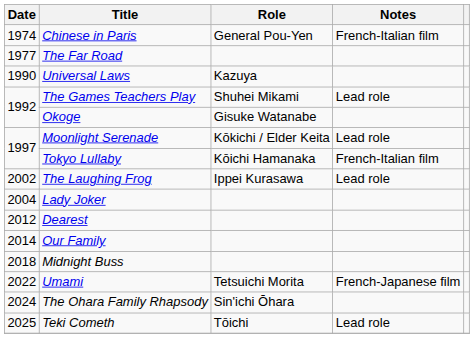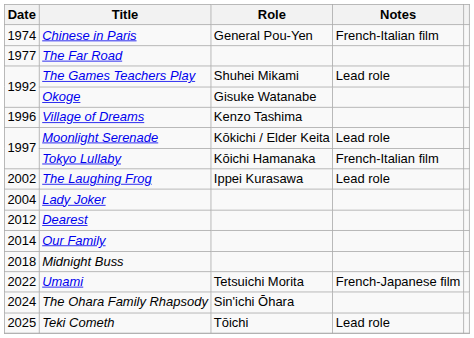 <table class="wikitable sortable">
 <tr>
 <th>Date</th>
 <th>Title</th>
 <th>Role</th>
 <th class="unsortable">Notes</th>
 <th class="unsortable"></th>
 </tr>
 <tr>
 <td>1974</td>
 <td><em><a href='#'>Chinese in Paris</a></em></td>
 <td>General Pou-Yen</td>
 <td>French-Italian film</td>
 <td></td>
 </tr>
 <tr>
 <td>1977</td>
 <td><em><a href='#'>The Far Road</a></em></td>
 <td></td>
 <td></td>
 <td></td>
 </tr>
 <tr>
-<td>1990</td>
-<td><em><a href='#'>Universal Laws</a></em></td>
-<td>Kazuya</td>
-<td></td>
-<td></td>
-</tr>
-<tr>
 <td rowspan=2>1992</td>
 <td><em><a href='#'>The Games Teachers Play</a></em></td>
 <td>Shuhei Mikami</td>
 <td>Lead role</td>
 <td></td>
 </tr>
 <tr>
 <td><em><a href='#'>Okoge</a></em></td>
 <td>Gisuke Watanabe</td>
+<td></td>
+<td></td>
+</tr>
+<tr>
+<td>1996</td>
+<td><em><a href='#'>Village of Dreams</a></em></td>
+<td>Kenzo Tashima</td>
 <td></td>
 <td></td>
 </tr>
 <tr>
 <td rowspan=2>1997</td>
 <td><em><a href='#'>Moonlight Serenade</a></em></td>
 <td>Kōkichi / Elder Keita</td>
 <td>Lead role</td>
 <td></td>
 </tr>
 <tr>
 <td><em><a href='#'>Tokyo Lullaby</a></em></td>
 <td>Kōichi Hamanaka</td>
 <td>French-Italian film</td>
 <td></td>
 </tr>
 <tr>
 <td>2002</td>
 <td><em><a href='#'>The Laughing Frog</a></em></td>
 <td>Ippei Kurasawa</td>
 <td>Lead role</td>
 <td></td>
 </tr>
 <tr>
 <td>2004</td>
 <td><em><a href='#'>Lady Joker</a></em></td>
 <td></td>
 <td></td>
 <td></td>
 </tr>
 <tr>
 <td>2012</td>
 <td><em><a href='#'>Dearest</a></em></td>
 <td></td>
 <td></td>
 <td></td>
 </tr>
 <tr>
 <td>2014</td>
 <td><em><a href='#'>Our Family</a></em></td>
 <td></td>
 <td></td>
 <td></td>
 </tr>
 <tr>
 <td>2018</td>
 <td><em>Midnight Buss</em></td>
 <td></td>
 <td></td>
 <td></td>
 </tr>
 <tr>
 <td>2022</td>
 <td><em><a href='#'>Umami</a></em></td>
 <td>Tetsuichi Morita</td>
 <td>French-Japanese film</td>
 <td></td>
 </tr>
 <tr>
 <td>2024</td>
 <td><em>The Ohara Family Rhapsody</em></td>
 <td>Sin'ichi Ōhara</td>
 <td></td>
 <td></td>
 </tr>
 <tr>
 <td>2025</td>
 <td><em>Teki Cometh</em></td>
 <td>Tōichi</td>
 <td>Lead role</td>
 <td></td>
 </tr>
 <tr>
 </tr>
 </table>
